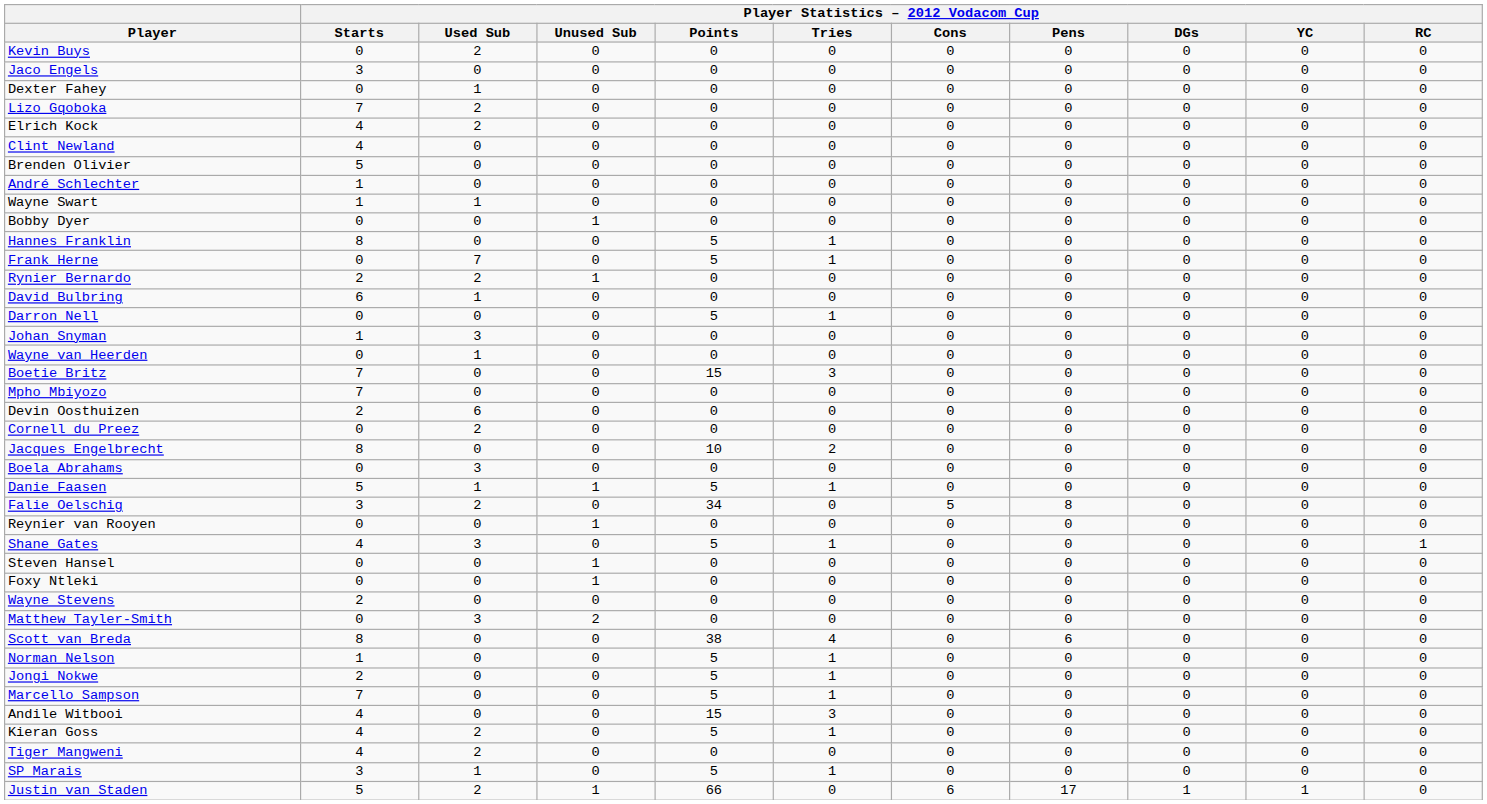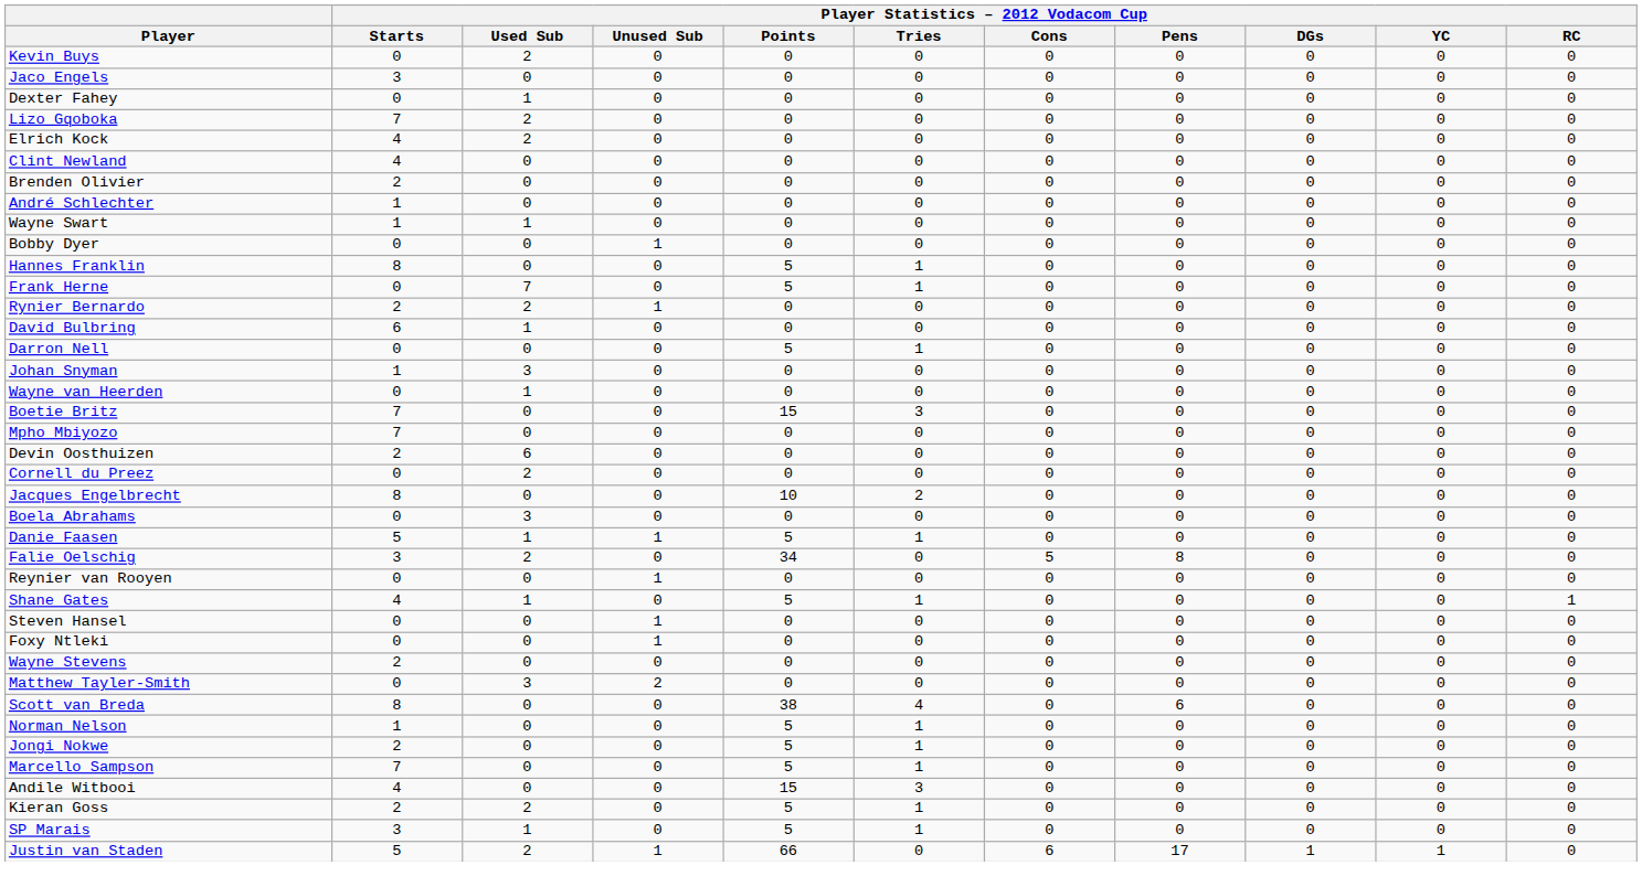 <table class="wikitable sortable"  style="text-align:center; line-height:90%; font-size:90%; width:100%;">
 <tr>
 <th></th>
 <th colspan=10>Player Statistics – <a href='#'>2012 Vodacom Cup</a></th>
 </tr>
 <tr>
 <th style="width:20%;">Player</th>
 <th style="width:8%;">Starts</th>
 <th style="width:8%;">Used Sub</th>
 <th style="width:8%;">Unused Sub</th>
 <th style="width:8%;">Points</th>
 <th style="width:8%;">Tries</th>
 <th style="width:8%;">Cons</th>
 <th style="width:8%;">Pens</th>
 <th style="width:8%;">DGs</th>
 <th style="width:8%;">YC</th>
 <th style="width:8%;">RC<br></th>
 </tr>
 <tr>
 <td align=left><a href='#'>Kevin Buys</a></td>
 <td>0</td>
 <td>2</td>
 <td>0</td>
 <td>0</td>
 <td>0</td>
 <td>0</td>
 <td>0</td>
 <td>0</td>
 <td>0</td>
 <td>0</td>
 </tr>
 <tr>
 <td align=left><a href='#'>Jaco Engels</a></td>
 <td>3</td>
 <td>0</td>
 <td>0</td>
 <td>0</td>
 <td>0</td>
 <td>0</td>
 <td>0</td>
 <td>0</td>
 <td>0</td>
 <td>0</td>
 </tr>
 <tr>
 <td align=left>Dexter Fahey</td>
 <td>0</td>
 <td>1</td>
 <td>0</td>
 <td>0</td>
 <td>0</td>
 <td>0</td>
 <td>0</td>
 <td>0</td>
 <td>0</td>
 <td>0</td>
 </tr>
 <tr>
 <td align=left><a href='#'>Lizo Gqoboka</a></td>
 <td>7</td>
 <td>2</td>
 <td>0</td>
 <td>0</td>
 <td>0</td>
 <td>0</td>
 <td>0</td>
 <td>0</td>
 <td>0</td>
 <td>0</td>
 </tr>
 <tr>
 <td align=left>Elrich Kock</td>
 <td>4</td>
 <td>2</td>
 <td>0</td>
 <td>0</td>
 <td>0</td>
 <td>0</td>
 <td>0</td>
 <td>0</td>
 <td>0</td>
 <td>0</td>
 </tr>
 <tr>
 <td align=left><a href='#'>Clint Newland</a></td>
 <td>4</td>
 <td>0</td>
 <td>0</td>
 <td>0</td>
 <td>0</td>
 <td>0</td>
 <td>0</td>
 <td>0</td>
 <td>0</td>
 <td>0</td>
 </tr>
 <tr>
 <td align=left>Brenden Olivier</td>
-<td>5</td>
+<td>2</td>
 <td>0</td>
 <td>0</td>
 <td>0</td>
 <td>0</td>
 <td>0</td>
 <td>0</td>
 <td>0</td>
 <td>0</td>
 <td>0</td>
 </tr>
 <tr>
 <td align=left><a href='#'>André Schlechter</a></td>
 <td>1</td>
 <td>0</td>
 <td>0</td>
 <td>0</td>
 <td>0</td>
 <td>0</td>
 <td>0</td>
 <td>0</td>
 <td>0</td>
 <td>0</td>
 </tr>
 <tr>
 <td align=left>Wayne Swart</td>
 <td>1</td>
 <td>1</td>
 <td>0</td>
 <td>0</td>
 <td>0</td>
 <td>0</td>
 <td>0</td>
 <td>0</td>
 <td>0</td>
 <td>0</td>
 </tr>
 <tr>
 <td align=left>Bobby Dyer</td>
 <td>0</td>
 <td>0</td>
 <td>1</td>
 <td>0</td>
 <td>0</td>
 <td>0</td>
 <td>0</td>
 <td>0</td>
 <td>0</td>
 <td>0</td>
 </tr>
 <tr>
 <td align=left><a href='#'>Hannes Franklin</a></td>
 <td>8</td>
 <td>0</td>
 <td>0</td>
 <td>5</td>
 <td>1</td>
 <td>0</td>
 <td>0</td>
 <td>0</td>
 <td>0</td>
 <td>0</td>
 </tr>
 <tr>
 <td align=left><a href='#'>Frank Herne</a></td>
 <td>0</td>
 <td>7</td>
 <td>0</td>
 <td>5</td>
 <td>1</td>
 <td>0</td>
 <td>0</td>
 <td>0</td>
 <td>0</td>
 <td>0</td>
 </tr>
 <tr>
 <td align=left><a href='#'>Rynier Bernardo</a></td>
 <td>2</td>
 <td>2</td>
 <td>1</td>
 <td>0</td>
 <td>0</td>
 <td>0</td>
 <td>0</td>
 <td>0</td>
 <td>0</td>
 <td>0</td>
 </tr>
 <tr>
 <td align=left><a href='#'>David Bulbring</a></td>
 <td>6</td>
 <td>1</td>
 <td>0</td>
 <td>0</td>
 <td>0</td>
 <td>0</td>
 <td>0</td>
 <td>0</td>
 <td>0</td>
 <td>0</td>
 </tr>
 <tr>
 <td align=left><a href='#'>Darron Nell</a></td>
 <td>0</td>
 <td>0</td>
 <td>0</td>
 <td>5</td>
 <td>1</td>
 <td>0</td>
 <td>0</td>
 <td>0</td>
 <td>0</td>
 <td>0</td>
 </tr>
 <tr>
 <td align=left><a href='#'>Johan Snyman</a></td>
 <td>1</td>
 <td>3</td>
 <td>0</td>
 <td>0</td>
 <td>0</td>
 <td>0</td>
 <td>0</td>
 <td>0</td>
 <td>0</td>
 <td>0</td>
 </tr>
 <tr>
 <td align=left><a href='#'>Wayne van Heerden</a></td>
 <td>0</td>
 <td>1</td>
 <td>0</td>
 <td>0</td>
 <td>0</td>
 <td>0</td>
 <td>0</td>
 <td>0</td>
 <td>0</td>
 <td>0</td>
 </tr>
 <tr>
 <td align=left><a href='#'>Boetie Britz</a></td>
 <td>7</td>
 <td>0</td>
 <td>0</td>
 <td>15</td>
 <td>3</td>
 <td>0</td>
 <td>0</td>
 <td>0</td>
 <td>0</td>
 <td>0</td>
 </tr>
 <tr>
 <td align=left><a href='#'>Mpho Mbiyozo</a></td>
 <td>7</td>
 <td>0</td>
 <td>0</td>
 <td>0</td>
 <td>0</td>
 <td>0</td>
 <td>0</td>
 <td>0</td>
 <td>0</td>
 <td>0</td>
 </tr>
 <tr>
 <td align=left>Devin Oosthuizen</td>
 <td>2</td>
 <td>6</td>
 <td>0</td>
 <td>0</td>
 <td>0</td>
 <td>0</td>
 <td>0</td>
 <td>0</td>
 <td>0</td>
 <td>0</td>
 </tr>
 <tr>
 <td align=left><a href='#'>Cornell du Preez</a></td>
 <td>0</td>
 <td>2</td>
 <td>0</td>
 <td>0</td>
 <td>0</td>
 <td>0</td>
 <td>0</td>
 <td>0</td>
 <td>0</td>
 <td>0</td>
 </tr>
 <tr>
 <td align=left><a href='#'>Jacques Engelbrecht</a></td>
 <td>8</td>
 <td>0</td>
 <td>0</td>
 <td>10</td>
 <td>2</td>
 <td>0</td>
 <td>0</td>
 <td>0</td>
 <td>0</td>
 <td>0</td>
 </tr>
 <tr>
 <td align=left><a href='#'>Boela Abrahams</a></td>
 <td>0</td>
 <td>3</td>
 <td>0</td>
 <td>0</td>
 <td>0</td>
 <td>0</td>
 <td>0</td>
 <td>0</td>
 <td>0</td>
 <td>0</td>
 </tr>
 <tr>
 <td align=left><a href='#'>Danie Faasen</a></td>
 <td>5</td>
 <td>1</td>
 <td>1</td>
 <td>5</td>
 <td>1</td>
 <td>0</td>
 <td>0</td>
 <td>0</td>
 <td>0</td>
 <td>0</td>
 </tr>
 <tr>
 <td align=left><a href='#'>Falie Oelschig</a></td>
 <td>3</td>
 <td>2</td>
 <td>0</td>
 <td>34</td>
 <td>0</td>
 <td>5</td>
 <td>8</td>
 <td>0</td>
 <td>0</td>
 <td>0</td>
 </tr>
 <tr>
 <td align=left>Reynier van Rooyen</td>
 <td>0</td>
 <td>0</td>
 <td>1</td>
 <td>0</td>
 <td>0</td>
 <td>0</td>
 <td>0</td>
 <td>0</td>
 <td>0</td>
 <td>0</td>
 </tr>
 <tr>
 <td align=left><a href='#'>Shane Gates</a></td>
 <td>4</td>
-<td>3</td>
+<td>1</td>
 <td>0</td>
 <td>5</td>
 <td>1</td>
 <td>0</td>
 <td>0</td>
 <td>0</td>
 <td>0</td>
 <td>1</td>
 </tr>
 <tr>
 <td align=left>Steven Hansel</td>
 <td>0</td>
 <td>0</td>
 <td>1</td>
 <td>0</td>
 <td>0</td>
 <td>0</td>
 <td>0</td>
 <td>0</td>
 <td>0</td>
 <td>0</td>
 </tr>
 <tr>
 <td align=left>Foxy Ntleki</td>
 <td>0</td>
 <td>0</td>
 <td>1</td>
 <td>0</td>
 <td>0</td>
 <td>0</td>
 <td>0</td>
 <td>0</td>
 <td>0</td>
 <td>0</td>
 </tr>
 <tr>
 <td align=left><a href='#'>Wayne Stevens</a></td>
 <td>2</td>
 <td>0</td>
 <td>0</td>
 <td>0</td>
 <td>0</td>
 <td>0</td>
 <td>0</td>
 <td>0</td>
 <td>0</td>
 <td>0</td>
 </tr>
 <tr>
 <td align=left><a href='#'>Matthew Tayler-Smith</a></td>
 <td>0</td>
 <td>3</td>
 <td>2</td>
 <td>0</td>
 <td>0</td>
 <td>0</td>
 <td>0</td>
 <td>0</td>
 <td>0</td>
 <td>0</td>
 </tr>
 <tr>
 <td align=left><a href='#'>Scott van Breda</a></td>
 <td>8</td>
 <td>0</td>
 <td>0</td>
 <td>38</td>
 <td>4</td>
 <td>0</td>
 <td>6</td>
 <td>0</td>
 <td>0</td>
 <td>0</td>
 </tr>
 <tr>
 <td align=left><a href='#'>Norman Nelson</a></td>
 <td>1</td>
 <td>0</td>
 <td>0</td>
 <td>5</td>
 <td>1</td>
 <td>0</td>
 <td>0</td>
 <td>0</td>
 <td>0</td>
 <td>0</td>
 </tr>
 <tr>
 <td align=left><a href='#'>Jongi Nokwe</a></td>
 <td>2</td>
 <td>0</td>
 <td>0</td>
 <td>5</td>
 <td>1</td>
 <td>0</td>
 <td>0</td>
 <td>0</td>
 <td>0</td>
 <td>0</td>
 </tr>
 <tr>
 <td align=left><a href='#'>Marcello Sampson</a></td>
 <td>7</td>
 <td>0</td>
 <td>0</td>
 <td>5</td>
 <td>1</td>
 <td>0</td>
 <td>0</td>
 <td>0</td>
 <td>0</td>
 <td>0</td>
 </tr>
 <tr>
 <td align=left>Andile Witbooi</td>
 <td>4</td>
 <td>0</td>
 <td>0</td>
 <td>15</td>
 <td>3</td>
 <td>0</td>
 <td>0</td>
 <td>0</td>
 <td>0</td>
 <td>0</td>
 </tr>
 <tr>
 <td align=left>Kieran Goss</td>
-<td>4</td>
+<td>2</td>
 <td>2</td>
 <td>0</td>
 <td>5</td>
 <td>1</td>
-<td>0</td>
-<td>0</td>
-<td>0</td>
-<td>0</td>
-<td>0</td>
-</tr>
-<tr>
-<td align=left><a href='#'>Tiger Mangweni</a></td>
-<td>4</td>
-<td>2</td>
-<td>0</td>
-<td>0</td>
-<td>0</td>
 <td>0</td>
 <td>0</td>
 <td>0</td>
 <td>0</td>
 <td>0</td>
 </tr>
 <tr>
 <td align=left><a href='#'>SP Marais</a></td>
 <td>3</td>
 <td>1</td>
 <td>0</td>
 <td>5</td>
 <td>1</td>
 <td>0</td>
 <td>0</td>
 <td>0</td>
 <td>0</td>
 <td>0</td>
 </tr>
 <tr>
 <td align=left><a href='#'>Justin van Staden</a></td>
 <td>5</td>
 <td>2</td>
 <td>1</td>
 <td>66</td>
 <td>0</td>
 <td>6</td>
 <td>17</td>
 <td>1</td>
 <td>1</td>
 <td>0</td>
 </tr>
 </table>
